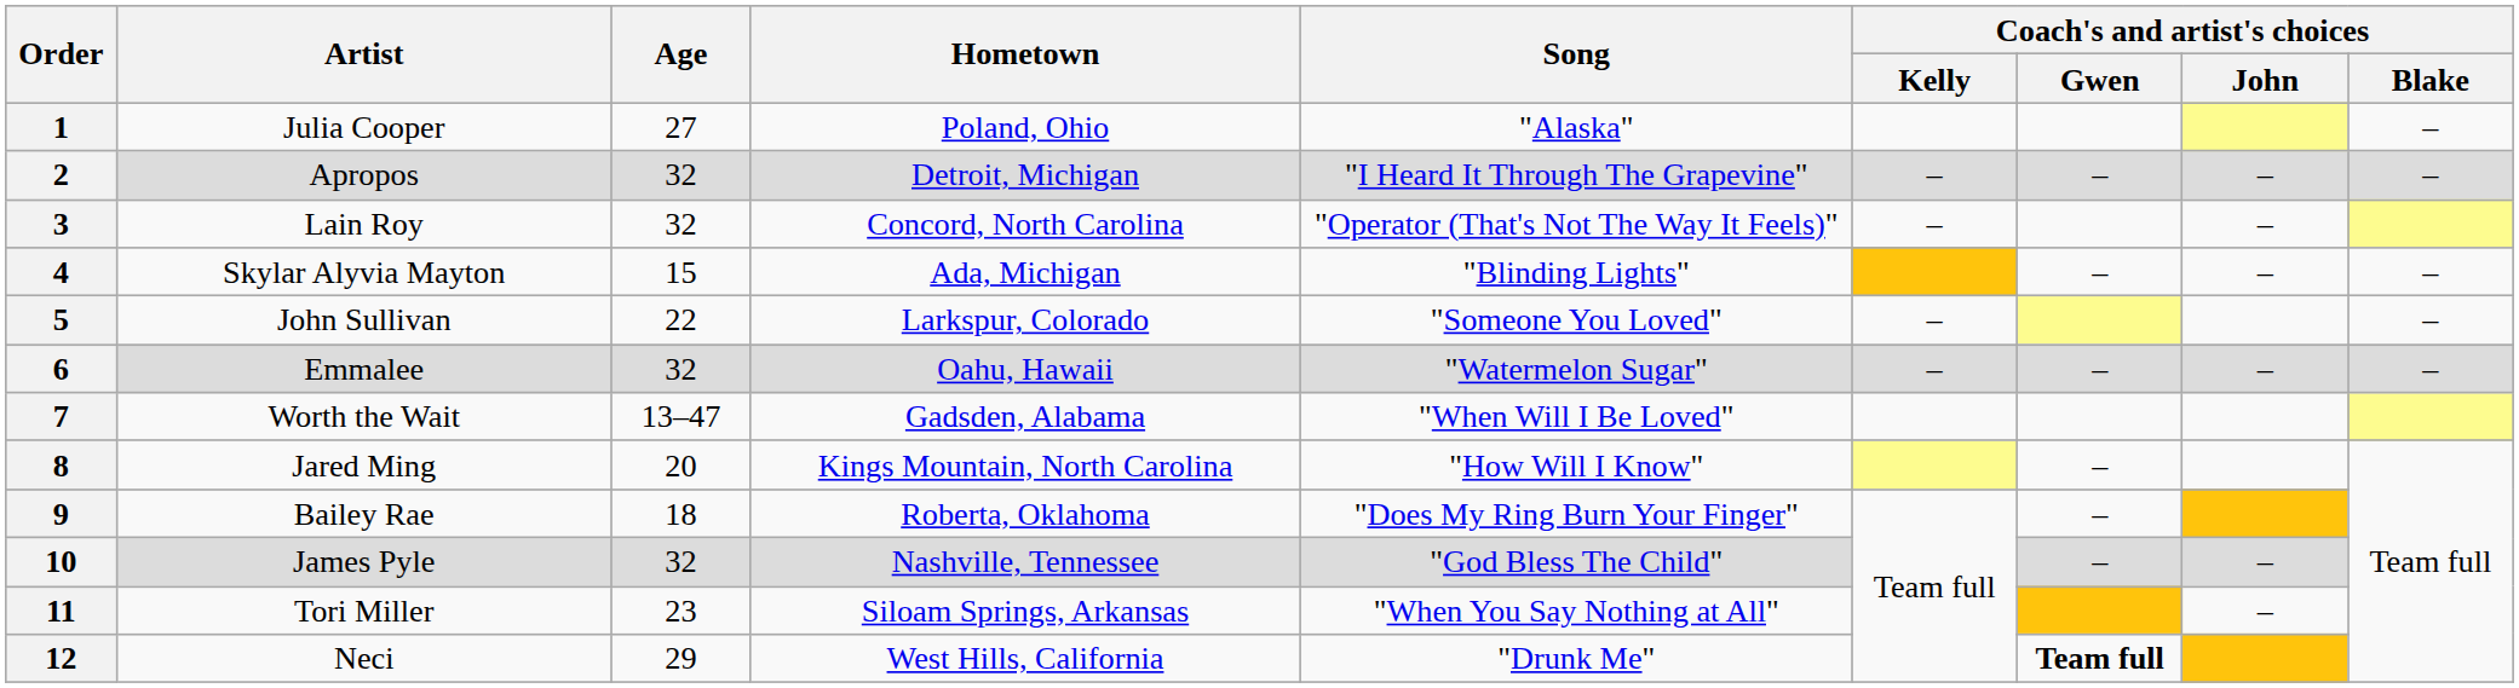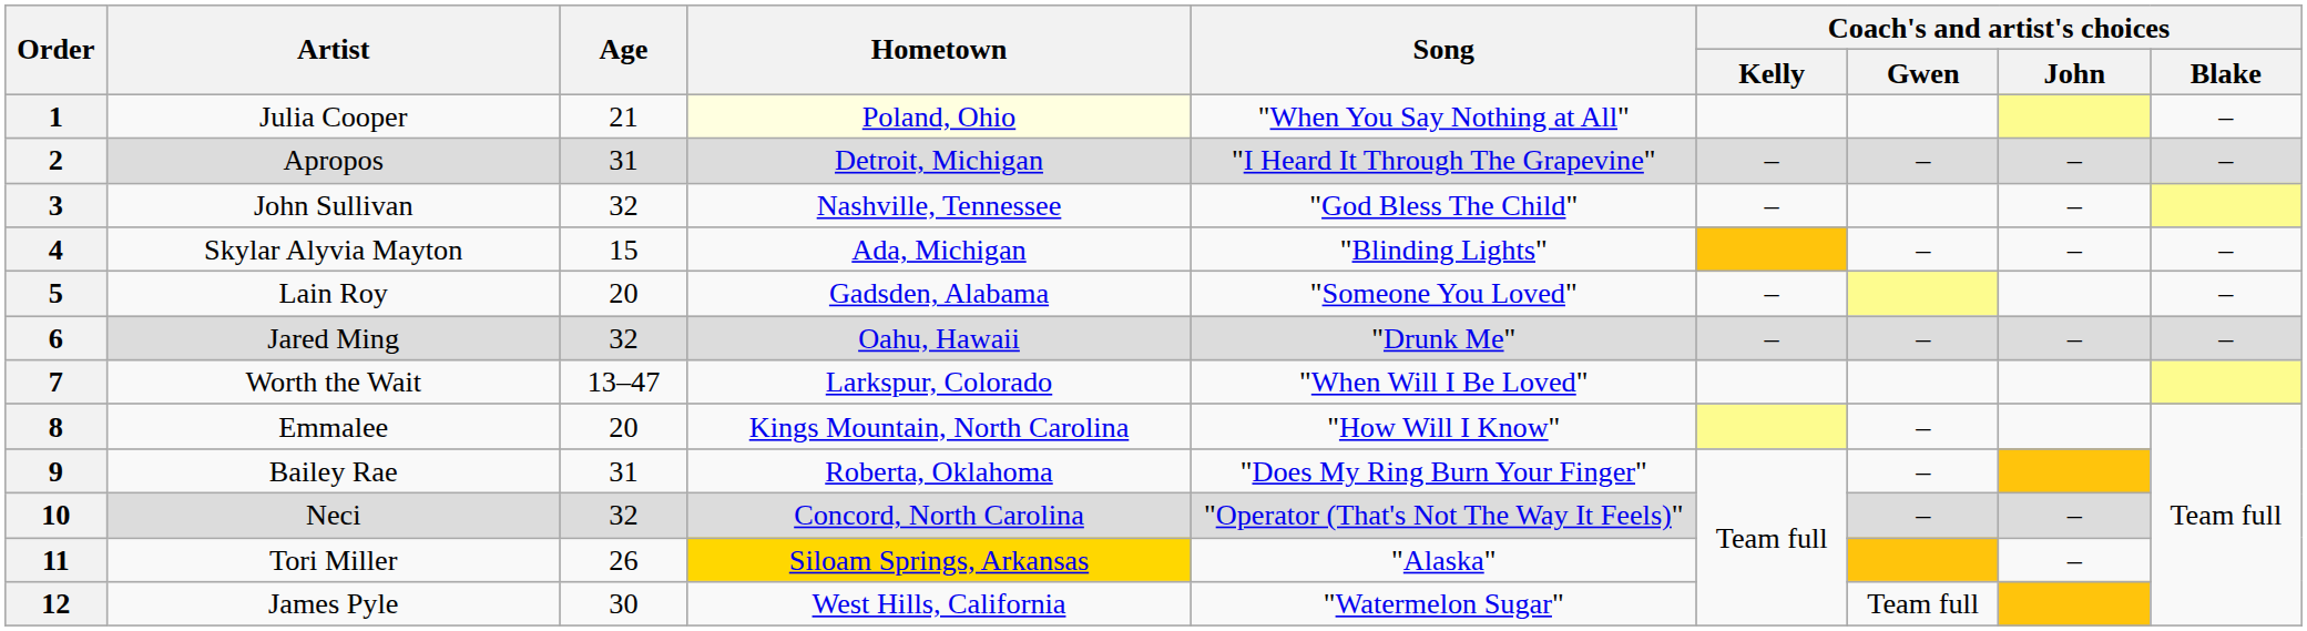 <table class="wikitable" style="text-align:center; line-height:17px; width:100%">
 <tr>
 <th scope="col" rowspan="2" style="width:04%">Order</th>
 <th scope="col" rowspan="2" style="width:18%">Artist</th>
 <th scope="col" rowspan="2" style="width:05%">Age</th>
 <th scope="col" rowspan="2" style="width:20%">Hometown</th>
 <th scope="col" rowspan="2" style="width:20%">Song</th>
 <th scope="col" colspan="4" style="width:24%">Coach's and artist's choices</th>
 </tr>
 <tr>
 <th style="width:06%">Kelly</th>
 <th style="width:06%">Gwen</th>
 <th style="width:06%">John</th>
 <th style="width:06%">Blake</th>
 </tr>
 <tr>
 <th scope="row">1</th>
 <td>Julia Cooper</td>
-<td>27</td>
-<td><a href='#'>Poland, Ohio</a></td>
-<td>"<a href='#'>Alaska</a>"</td>
+<td>21</td>
+<td style="background: lightyellow;"><a href='#'>Poland, Ohio</a></td>
+<td>"<a href='#'>When You Say Nothing at All</a>"</td>
 <td><em></em></td>
 <td><em></em></td>
 <td bgcolor="#fdfc8f"><em></em></td>
 <td>–</td>
 </tr>
 <tr style="background:#DCDCDC">
 <th scope="row">2</th>
 <td>Apropos</td>
-<td>32</td>
+<td>31</td>
 <td><a href='#'>Detroit, Michigan</a></td>
 <td>"<a href='#'>I Heard It Through The Grapevine</a>"</td>
 <td>–</td>
 <td>–</td>
 <td>–</td>
 <td>–</td>
 </tr>
 <tr>
 <th scope="row">3</th>
-<td>Lain Roy</td>
+<td>John Sullivan</td>
 <td>32</td>
-<td><a href='#'>Concord, North Carolina</a></td>
-<td>"<a href='#'>Operator (That's Not The Way It Feels)</a>"</td>
+<td><a href='#'>Nashville, Tennessee</a></td>
+<td>"<a href='#'>God Bless The Child</a>"</td>
 <td>–</td>
 <td><em></em></td>
 <td>–</td>
 <td bgcolor="#fdfc8f"><em></em></td>
 </tr>
 <tr>
 <th scope="row">4</th>
 <td>Skylar Alyvia Mayton</td>
 <td>15</td>
 <td><a href='#'>Ada, Michigan</a></td>
 <td>"<a href='#'>Blinding Lights</a>"</td>
 <td bgcolor="#FFC40C"><em></em></td>
 <td>–</td>
 <td>–</td>
 <td>–</td>
 </tr>
 <tr>
 <th scope="row">5</th>
-<td>John Sullivan</td>
-<td>22</td>
-<td><a href='#'>Larkspur, Colorado</a></td>
+<td>Lain Roy</td>
+<td>20</td>
+<td><a href='#'>Gadsden, Alabama</a></td>
 <td>"<a href='#'>Someone You Loved</a>"</td>
 <td>–</td>
 <td bgcolor="#fdfc8f"><em></em></td>
 <td><em></em></td>
 <td>–</td>
 </tr>
 <tr style="background:#DCDCDC">
 <th scope="row">6</th>
-<td>Emmalee</td>
+<td>Jared Ming</td>
 <td>32</td>
 <td><a href='#'>Oahu, Hawaii</a></td>
-<td>"<a href='#'>Watermelon Sugar</a>"</td>
+<td>"<a href='#'>Drunk Me</a>"</td>
 <td>–</td>
 <td>–</td>
 <td>–</td>
 <td>–</td>
 </tr>
 <tr>
 <th scope="row">7</th>
 <td>Worth the Wait</td>
 <td>13–47</td>
-<td><a href='#'>Gadsden, Alabama</a></td>
+<td><a href='#'>Larkspur, Colorado</a></td>
 <td>"<a href='#'>When Will I Be Loved</a>"</td>
 <td><em></em></td>
 <td><em></em></td>
 <td><em></em></td>
 <td bgcolor="#fdfc8f"><em></em></td>
 </tr>
 <tr>
 <th scope="row">8</th>
-<td>Jared Ming</td>
+<td>Emmalee</td>
 <td>20</td>
 <td><a href='#'>Kings Mountain, North Carolina</a></td>
 <td>"<a href='#'>How Will I Know</a>"</td>
 <td bgcolor="#fdfc8f"><em></em></td>
 <td>–</td>
 <td><em></em></td>
 <td rowspan="5">Team full</td>
 </tr>
 <tr>
 <th scope="row">9</th>
 <td>Bailey Rae</td>
-<td>18</td>
+<td>31</td>
 <td><a href='#'>Roberta, Oklahoma</a></td>
 <td>"<a href='#'>Does My Ring Burn Your Finger</a>"</td>
 <td rowspan="4">Team full</td>
 <td>–</td>
 <td bgcolor="#FFC40C"><em></em></td>
 </tr>
 <tr style="background:#DCDCDC">
 <th scope="row">10</th>
-<td>James Pyle</td>
+<td>Neci</td>
 <td>32</td>
-<td><a href='#'>Nashville, Tennessee</a></td>
-<td>"<a href='#'>God Bless The Child</a>"</td>
+<td><a href='#'>Concord, North Carolina</a></td>
+<td>"<a href='#'>Operator (That's Not The Way It Feels)</a>"</td>
 <td>–</td>
 <td>–</td>
 </tr>
 <tr>
 <th scope="row">11</th>
 <td>Tori Miller</td>
-<td>23</td>
-<td><a href='#'>Siloam Springs, Arkansas</a></td>
-<td>"<a href='#'>When You Say Nothing at All</a>"</td>
+<td>26</td>
+<td style="background: gold;"><a href='#'>Siloam Springs, Arkansas</a></td>
+<td>"<a href='#'>Alaska</a>"</td>
 <td bgcolor="#FFC40C"><em></em></td>
 <td>–</td>
 </tr>
 <tr>
 <th scope="row">12</th>
-<td>Neci</td>
-<td>29</td>
+<td>James Pyle</td>
+<td>30</td>
 <td><a href='#'>West Hills, California</a></td>
-<td>"<a href='#'>Drunk Me</a>"</td>
-<td><strong>Team full</strong></td>
+<td>"<a href='#'>Watermelon Sugar</a>"</td>
+<td>Team full</td>
 <td bgcolor="#FFC40C"><em></em></td>
 </tr>
 </table>
